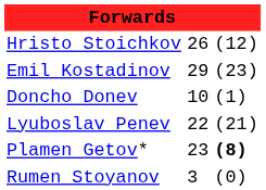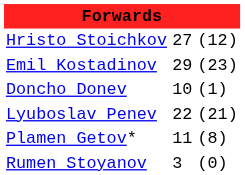 <table class="toccolours" border="0" cellpadding="2" cellspacing="0" align="left" style="margin:0.5em;">
 <tr>
 <th colspan="4" align="center" bgcolor="#FF2020"><span>Forwards</span></th>
 </tr>
 <tr>
 <td> <a href='#'>Hristo Stoichkov</a></td>
-<td>26</td>
+<td>27</td>
 <td>(12)</td>
 </tr>
 <tr>
 <td> <a href='#'>Emil Kostadinov</a></td>
 <td>29</td>
 <td>(23)</td>
 </tr>
 <tr>
 <td> <a href='#'>Doncho Donev</a></td>
 <td>10</td>
 <td>(1)</td>
 </tr>
 <tr>
 <td> <a href='#'>Lyuboslav Penev</a></td>
 <td>22</td>
 <td>(21)</td>
 </tr>
 <tr>
 <td> <a href='#'>Plamen Getov</a>*</td>
-<td>23</td>
-<td><strong>(8)</strong></td>
+<td>11</td>
+<td>(8)</td>
 </tr>
 <tr>
 <td> <a href='#'>Rumen Stoyanov</a></td>
 <td>3</td>
 <td>(0)</td>
 </tr>
 <tr>
 </tr>
 </table>
